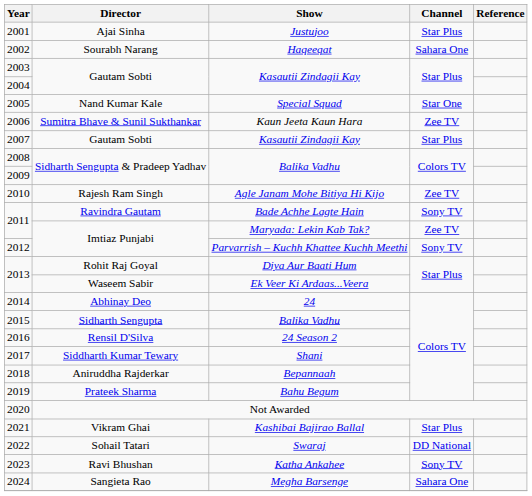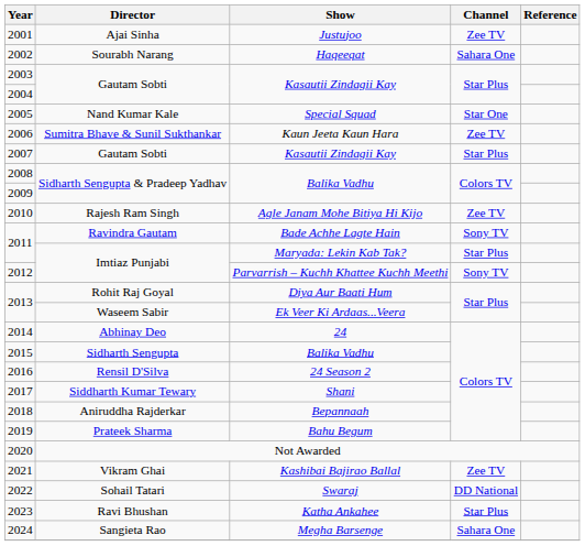 <table class="wikitable sortable" style="text-align:center;">
 <tr>
 <th>Year</th>
 <th>Director</th>
 <th>Show</th>
 <th>Channel</th>
 <th>Reference</th>
 </tr>
 <tr>
 <td>2001</td>
 <td>Ajai Sinha</td>
 <td><em><a href='#'>Justujoo</a></em></td>
-<td><a href='#'>Star Plus</a></td>
+<td><a href='#'>Zee TV</a></td>
 <td></td>
 </tr>
 <tr>
 <td>2002</td>
 <td>Sourabh Narang</td>
 <td><em><a href='#'>Haqeeqat</a></em></td>
 <td><a href='#'>Sahara One</a></td>
 <td></td>
 </tr>
 <tr>
 <td>2003</td>
 <td rowspan="2">Gautam Sobti</td>
 <td rowspan="2"><em><a href='#'>Kasautii Zindagii Kay</a></em></td>
 <td rowspan="2"><a href='#'>Star Plus</a></td>
 <td></td>
 </tr>
 <tr>
 <td>2004</td>
 <td></td>
 </tr>
 <tr>
 <td>2005</td>
 <td>Nand Kumar Kale</td>
 <td><em><a href='#'>Special Squad</a></em></td>
 <td><a href='#'>Star One</a></td>
 <td></td>
 </tr>
 <tr>
 <td>2006</td>
 <td><a href='#'>Sumitra Bhave & Sunil Sukthankar</a></td>
 <td><em>Kaun Jeeta Kaun Hara</em></td>
 <td><a href='#'>Zee TV</a></td>
 <td></td>
 </tr>
 <tr>
 <td>2007</td>
 <td rowspan="1">Gautam Sobti</td>
 <td rowspan="1"><em><a href='#'>Kasautii Zindagii Kay</a></em></td>
 <td rowspan="1"><a href='#'>Star Plus</a></td>
 <td></td>
 </tr>
 <tr>
 <td>2008</td>
 <td rowspan = 2><a href='#'>Sidharth Sengupta</a> & Pradeep Yadhav</td>
 <td rowspan = 2><em><a href='#'>Balika Vadhu</a></em></td>
 <td rowspan = 2><a href='#'>Colors TV</a></td>
 <td></td>
 </tr>
 <tr>
 <td>2009</td>
 <td></td>
 </tr>
 <tr>
 <td>2010</td>
 <td>Rajesh Ram Singh</td>
 <td><em><a href='#'>Agle Janam Mohe Bitiya Hi Kijo</a></em></td>
 <td><a href='#'>Zee TV</a></td>
 <td></td>
 </tr>
 <tr>
 <td rowspan="2">2011</td>
 <td><a href='#'>Ravindra Gautam</a></td>
 <td><em><a href='#'>Bade Achhe Lagte Hain</a></em></td>
 <td><a href='#'>Sony TV</a></td>
 <td></td>
 </tr>
 <tr>
 <td rowspan=2>Imtiaz Punjabi</td>
 <td><em><a href='#'>Maryada: Lekin Kab Tak?</a></em></td>
-<td><a href='#'>Zee TV</a></td>
+<td><a href='#'>Star Plus</a></td>
 <td></td>
 </tr>
 <tr>
 <td>2012</td>
 <td><em><a href='#'>Parvarrish – Kuchh Khattee Kuchh Meethi</a></em></td>
 <td><a href='#'>Sony TV</a></td>
 <td></td>
 </tr>
 <tr>
 <td rowspan="2">2013</td>
 <td>Rohit Raj Goyal</td>
 <td><em><a href='#'>Diya Aur Baati Hum</a></em></td>
 <td rowspan=2><a href='#'>Star Plus</a></td>
 <td></td>
 </tr>
 <tr>
 <td>Waseem Sabir</td>
 <td><em><a href='#'>Ek Veer Ki Ardaas...Veera</a></em></td>
 <td></td>
 </tr>
 <tr>
 <td>2014</td>
 <td><a href='#'>Abhinay Deo</a></td>
 <td><em><a href='#'>24</a></em></td>
 <td rowspan=6><a href='#'>Colors TV</a></td>
 <td></td>
 </tr>
 <tr>
 <td>2015</td>
 <td><a href='#'>Sidharth Sengupta</a></td>
 <td><em><a href='#'>Balika Vadhu</a></em></td>
 <td></td>
 </tr>
 <tr>
 <td>2016</td>
 <td><a href='#'>Rensil D'Silva</a></td>
 <td><em><a href='#'>24 Season 2</a></em></td>
 <td></td>
 </tr>
 <tr>
 <td>2017</td>
 <td><a href='#'>Siddharth Kumar Tewary</a></td>
 <td><em><a href='#'>Shani</a></em></td>
 <td></td>
 </tr>
 <tr>
 <td>2018</td>
 <td>Aniruddha Rajderkar</td>
 <td><em><a href='#'>Bepannaah</a></em></td>
 <td></td>
 </tr>
 <tr>
 <td>2019</td>
 <td><a href='#'>Prateek Sharma</a></td>
 <td><em><a href='#'>Bahu Begum</a></em></td>
 <td></td>
 </tr>
 <tr>
 <td>2020</td>
 <td colspan=4>Not Awarded</td>
 </tr>
 <tr>
 <td>2021</td>
 <td>Vikram Ghai</td>
 <td><em><a href='#'>Kashibai Bajirao Ballal</a></em></td>
-<td rowspan="1"><a href='#'>Star Plus</a></td>
+<td><a href='#'>Zee TV</a></td>
 <td></td>
 </tr>
 <tr>
 <td>2022</td>
 <td>Sohail Tatari</td>
 <td><em><a href='#'>Swaraj</a></em></td>
 <td><a href='#'>DD National</a></td>
 <td></td>
 </tr>
 <tr>
 <td>2023</td>
 <td>Ravi Bhushan</td>
 <td><em><a href='#'>Katha Ankahee</a></em></td>
-<td><a href='#'>Sony TV</a></td>
+<td rowspan="1"><a href='#'>Star Plus</a></td>
 <td></td>
 </tr>
 <tr>
 <td>2024</td>
 <td>Sangieta Rao</td>
 <td><em><a href='#'>Megha Barsenge</a></em></td>
 <td><a href='#'>Sahara One</a></td>
 <td></td>
 </tr>
 <tr>
 </tr>
 </table>
